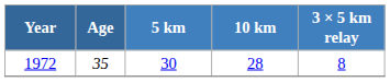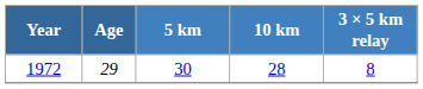 <table class="wikitable" style="font-size:95%; text-align:center; border:grey solid 1px; border-collapse:collapse; background:#ffffff;">
 <tr>
 <th style="background-color:#369; color:white; width:60px;"> Year </th>
 <th style="background-color:#369; color:white; width:40px;"> Age </th>
 <th style="background-color:#4180be; color:white; width:75px;"> 5 km </th>
 <th style="background-color:#4180be; color:white; width:75px;"> 10 km </th>
 <th style="background-color:#4180be; color:white; width:75px;"> 3 × 5 km <br> relay </th>
 </tr>
 <tr>
 <td><a href='#'>1972</a></td>
-<td><em>35</em></td>
+<td><em>29</em></td>
 <td><a href='#'>30</a></td>
 <td><a href='#'>28</a></td>
 <td><a href='#'>8</a></td>
 </tr>
 <tr>
 </tr>
 </table>
